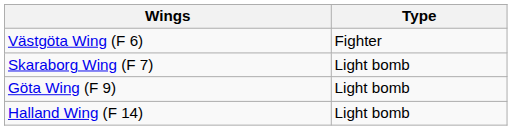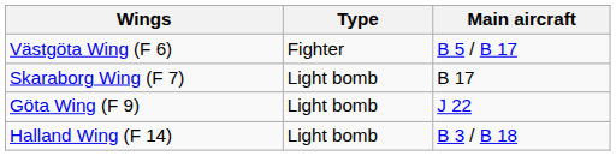 <table class="wikitable" width="60%">
 <tr>
 <th>Wings</th>
 <th>Type</th>
+<th>Main aircraft</th>
 </tr>
 <tr>
 <td><a href='#'>Västgöta Wing</a> (F 6)</td>
 <td>Fighter</td>
+<td><a href='#'>B 5</a> / <a href='#'>B 17</a></td>
 </tr>
 <tr>
 <td><a href='#'>Skaraborg Wing</a> (F 7)</td>
 <td>Light bomb</td>
+<td>B 17</td>
 </tr>
 <tr>
 <td><a href='#'>Göta Wing</a> (F 9)</td>
 <td>Light bomb</td>
+<td><a href='#'>J 22</a></td>
 </tr>
 <tr>
 <td><a href='#'>Halland Wing</a> (F 14)</td>
 <td>Light bomb</td>
+<td><a href='#'>B 3</a> / <a href='#'>B 18</a></td>
 </tr>
 </table>
